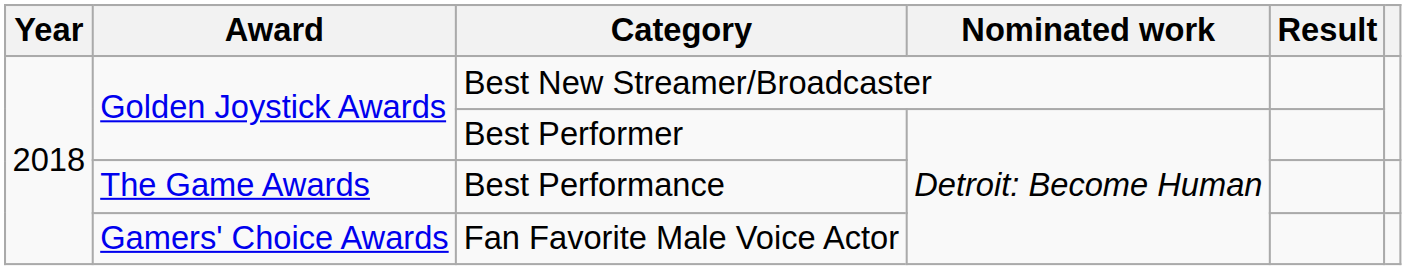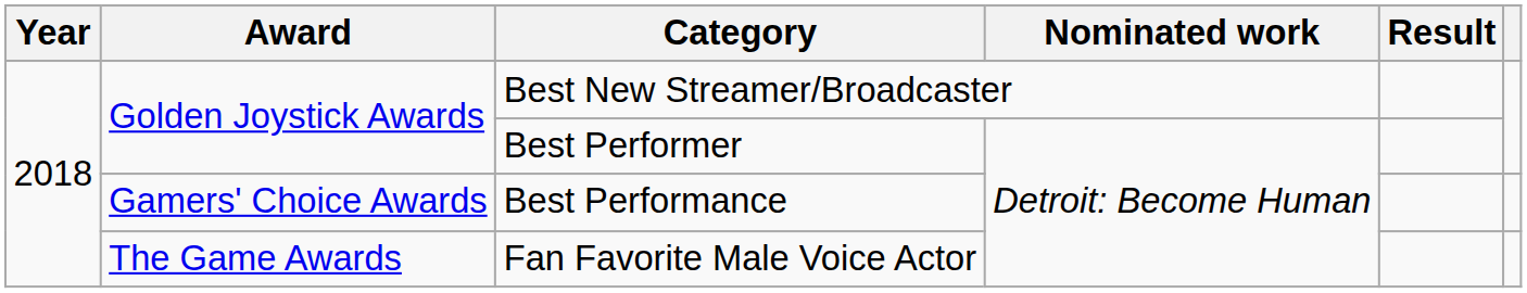 <table class="wikitable sortable">
 <tr>
 <th>Year</th>
 <th>Award</th>
 <th>Category</th>
 <th>Nominated work</th>
 <th>Result</th>
 <th></th>
 </tr>
 <tr>
 <td rowspan="4">2018</td>
 <td rowspan="2"><a href='#'>Golden Joystick Awards</a></td>
 <td colspan="2">Best New Streamer/Broadcaster </td>
 <td></td>
 <td rowspan="2"></td>
 </tr>
 <tr>
 <td>Best Performer</td>
 <td rowspan="3"><em>Detroit: Become Human</em></td>
 <td></td>
 </tr>
 <tr>
-<td><a href='#'>The Game Awards</a></td>
+<td><a href='#'>Gamers' Choice Awards</a></td>
 <td>Best Performance</td>
 <td></td>
 <td></td>
 </tr>
 <tr>
-<td><a href='#'>Gamers' Choice Awards</a></td>
+<td><a href='#'>The Game Awards</a></td>
 <td>Fan Favorite Male Voice Actor</td>
 <td></td>
 <td></td>
 </tr>
 </table>
